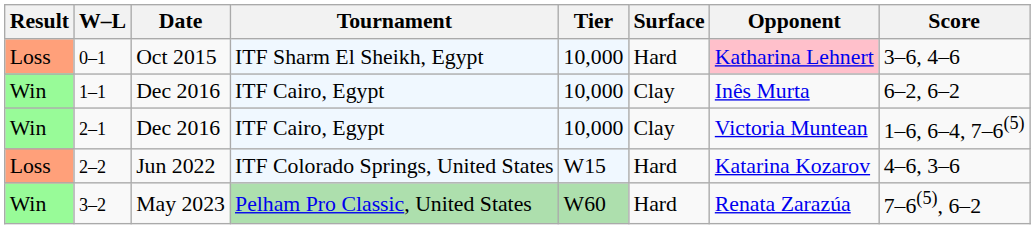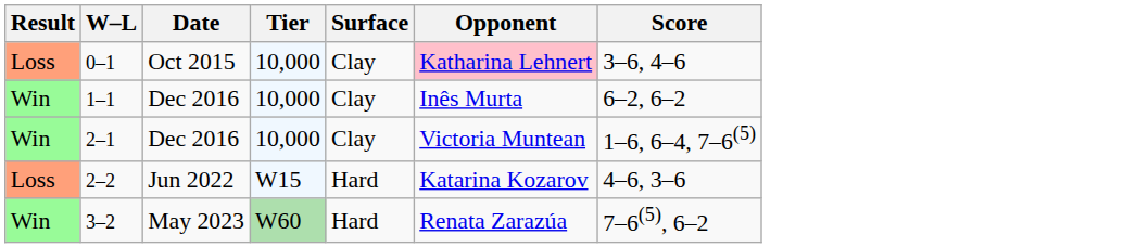 <table class="sortable wikitable">
 <tr>
 <th>Result</th>
 <th class="unsortable">W–L</th>
 <th>Date</th>
-<th>Tournament</th>
 <th>Tier</th>
 <th>Surface</th>
 <th>Opponent</th>
 <th class="unsortable">Score</th>
 </tr>
 <tr>
 <td bgcolor="ffa07a">Loss</td>
 <td><small>0–1</small></td>
 <td>Oct 2015</td>
-<td style="background:#f0f8ff;">ITF Sharm El Sheikh, Egypt</td>
 <td style="background:#f0f8ff;">10,000</td>
-<td>Hard</td>
+<td>Clay</td>
 <td style="background: pink;"> <a href='#'>Katharina Lehnert</a></td>
 <td>3–6, 4–6</td>
 </tr>
 <tr>
 <td style="background:#98fb98;">Win</td>
 <td><small>1–1</small></td>
 <td>Dec 2016</td>
-<td style="background:#f0f8ff;">ITF Cairo, Egypt</td>
 <td style="background:#f0f8ff;">10,000</td>
 <td>Clay</td>
 <td> <a href='#'>Inês Murta</a></td>
 <td>6–2, 6–2</td>
 </tr>
 <tr>
 <td style="background:#98fb98;">Win</td>
 <td><small>2–1</small></td>
 <td>Dec 2016</td>
-<td style="background:#f0f8ff;">ITF Cairo, Egypt</td>
 <td style="background:#f0f8ff;">10,000</td>
 <td>Clay</td>
 <td> <a href='#'>Victoria Muntean</a></td>
 <td>1–6, 6–4, 7–6<sup>(5)</sup></td>
 </tr>
 <tr>
 <td bgcolor="ffa07a">Loss</td>
 <td><small>2–2</small></td>
 <td>Jun 2022</td>
-<td style="background:#f0f8ff;">ITF Colorado Springs, United States</td>
 <td style="background:#f0f8ff;">W15</td>
 <td>Hard</td>
 <td> <a href='#'>Katarina Kozarov</a></td>
 <td>4–6, 3–6</td>
 </tr>
 <tr>
 <td style="background:#98fb98;">Win</td>
 <td><small>3–2</small></td>
 <td>May 2023</td>
-<td style="background:#addfad;"><a href='#'>Pelham Pro Classic</a>, United States</td>
 <td style="background:#addfad;">W60</td>
 <td>Hard</td>
 <td> <a href='#'>Renata Zarazúa</a></td>
 <td>7–6<sup>(5)</sup>, 6–2</td>
 </tr>
 </table>
